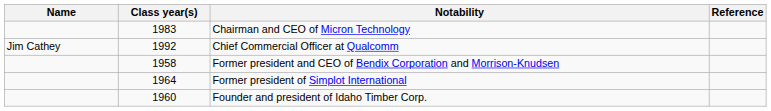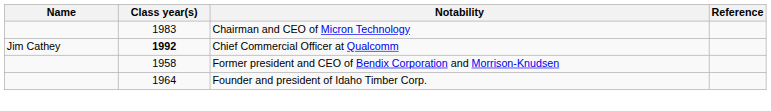 <table class="wikitable sortable" style="width:90%">
 <tr>
 <th style="width:15%;">Name</th>
 <th style="width:12%;">Class year(s)</th>
 <th style="width:*;" class="unsortable">Notability</th>
 <th style="width:5%;" class="unsortable">Reference</th>
 </tr>
 <tr>
 <td></td>
 <td style="text-align:center;">1983</td>
 <td>Chairman and CEO of <a href='#'>Micron Technology</a></td>
 <td style="text-align:center;"></td>
 </tr>
 <tr>
 <td>Jim Cathey</td>
-<td style="text-align:center;">1992</td>
+<td style="text-align:center;"><strong>1992</strong></td>
 <td>Chief Commercial Officer at <a href='#'>Qualcomm</a></td>
 <td style="text-align:center;"></td>
 </tr>
 <tr>
 <td></td>
 <td style="text-align:center;">1958</td>
 <td>Former president and CEO of <a href='#'>Bendix Corporation</a> and <a href='#'>Morrison-Knudsen</a></td>
 <td style="text-align:center;"></td>
 </tr>
 <tr>
 <td></td>
 <td style="text-align:center;">1964</td>
-<td>Former president of <a href='#'>Simplot International</a></td>
-<td style="text-align:center;"></td>
-</tr>
-<tr>
-<td></td>
-<td style="text-align:center;">1960</td>
 <td>Founder and president of Idaho Timber Corp.</td>
 <td style="text-align:center;"></td>
 </tr>
 </table>
